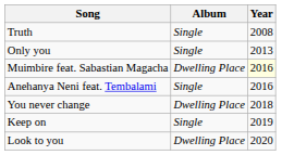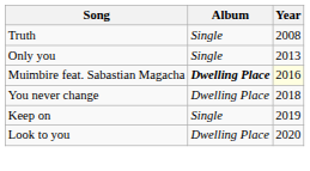 <table class="wikitable">
 <tr>
 <th>Song</th>
 <th>Album</th>
 <th>Year</th>
 </tr>
 <tr>
 <td>Truth</td>
 <td><em>Single</em></td>
 <td>2008</td>
 </tr>
 <tr>
 <td>Only you</td>
 <td><em>Single</em></td>
 <td>2013</td>
 </tr>
 <tr>
 <td>Muimbire feat. Sabastian Magacha</td>
-<td><em>Dwelling Place</em></td>
+<td><strong><em>Dwelling Place</em></strong></td>
 <td style="background: lightyellow;">2016</td>
-</tr>
-<tr>
-<td>Anehanya Neni feat. <a href='#'>Tembalami</a></td>
-<td><em>Single</em></td>
-<td>2016</td>
 </tr>
 <tr>
 <td>You never change</td>
 <td><em>Dwelling Place</em></td>
 <td>2018</td>
 </tr>
 <tr>
 <td>Keep on</td>
 <td><em>Single</em></td>
 <td>2019</td>
 </tr>
 <tr>
 <td>Look to you</td>
 <td><em>Dwelling Place</em></td>
 <td>2020</td>
 </tr>
 </table>
